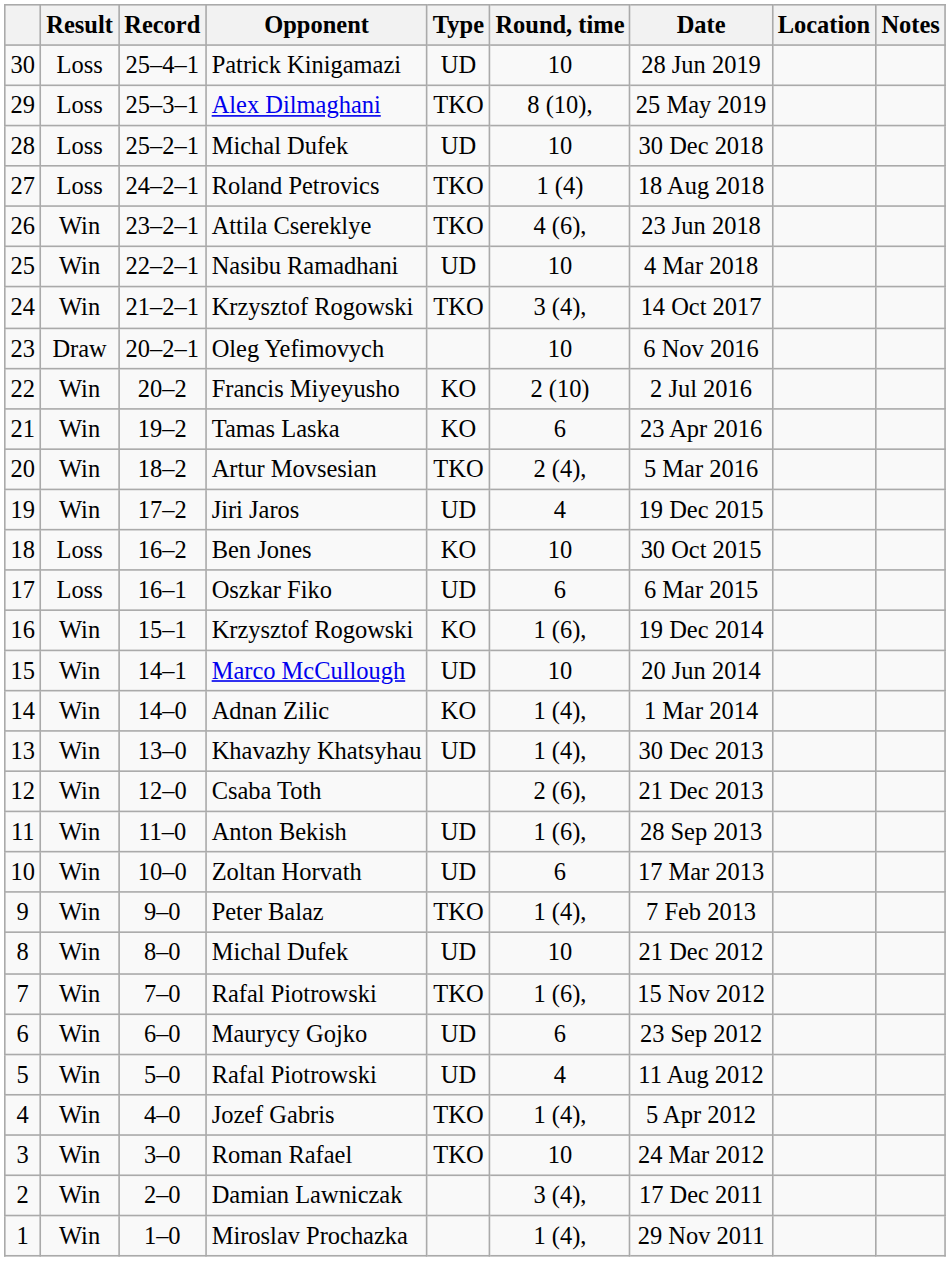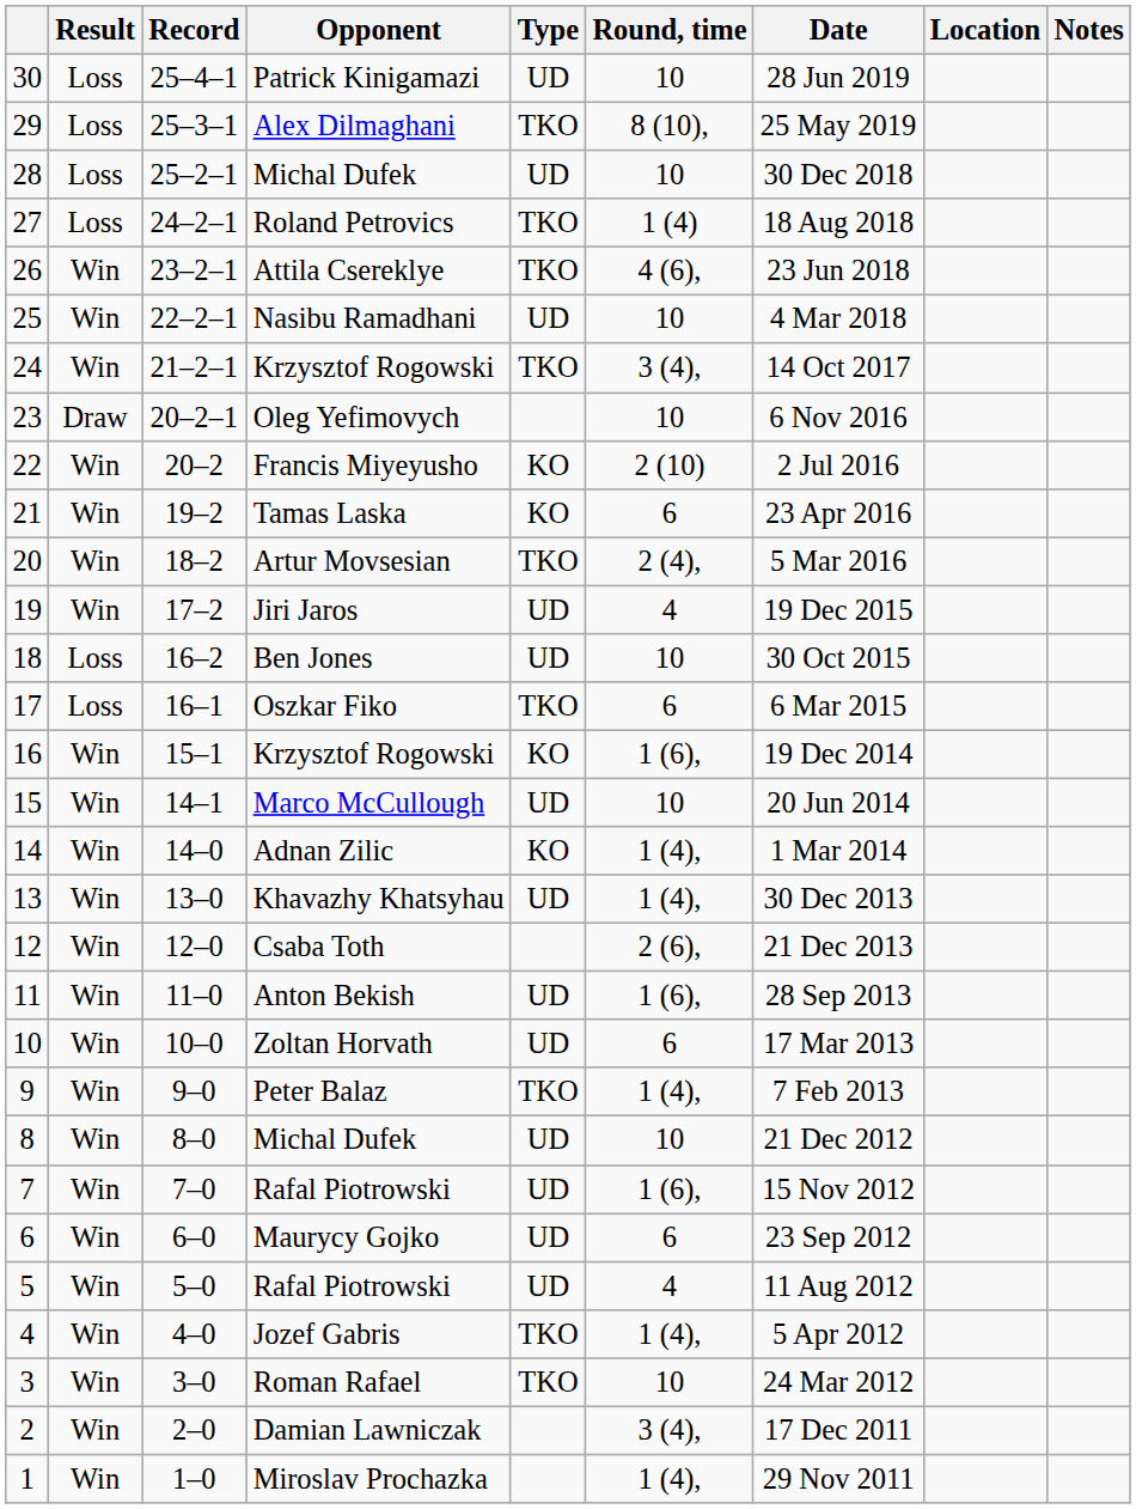 <table class="wikitable" style="text-align:center; font-size:95%">
 <tr>
 <th></th>
 <th>Result</th>
 <th>Record</th>
 <th>Opponent</th>
 <th>Type</th>
 <th>Round, time</th>
 <th>Date</th>
 <th>Location</th>
 <th>Notes</th>
 </tr>
 <tr>
 <td>30</td>
 <td>Loss</td>
 <td>25–4–1</td>
 <td align=left> Patrick Kinigamazi</td>
 <td>UD</td>
 <td>10</td>
 <td>28 Jun 2019</td>
 <td align=left></td>
 <td></td>
 </tr>
 <tr>
 <td>29</td>
 <td>Loss</td>
 <td>25–3–1</td>
 <td align=left> <a href='#'>Alex Dilmaghani</a></td>
 <td>TKO</td>
 <td>8 (10), </td>
 <td>25 May 2019</td>
 <td align=left></td>
 <td></td>
 </tr>
 <tr>
 <td>28</td>
 <td>Loss</td>
 <td>25–2–1</td>
 <td align=left> Michal Dufek</td>
 <td>UD</td>
 <td>10</td>
 <td>30 Dec 2018</td>
 <td align=left></td>
 <td align=left></td>
 </tr>
 <tr>
 <td>27</td>
 <td>Loss</td>
 <td>24–2–1</td>
 <td align=left> Roland Petrovics</td>
 <td>TKO</td>
 <td>1 (4)</td>
 <td>18 Aug 2018</td>
 <td align=left></td>
 <td></td>
 </tr>
 <tr>
 <td>26</td>
 <td>Win</td>
 <td>23–2–1</td>
 <td align=left> Attila Csereklye</td>
 <td>TKO</td>
 <td>4 (6), </td>
 <td>23 Jun 2018</td>
 <td align=left></td>
 <td></td>
 </tr>
 <tr>
 <td>25</td>
 <td>Win</td>
 <td>22–2–1</td>
 <td align=left> Nasibu Ramadhani</td>
 <td>UD</td>
 <td>10</td>
 <td>4 Mar 2018</td>
 <td align=left></td>
 <td></td>
 </tr>
 <tr>
 <td>24</td>
 <td>Win</td>
 <td>21–2–1</td>
 <td align=left> Krzysztof Rogowski</td>
 <td>TKO</td>
 <td>3 (4), </td>
 <td>14 Oct 2017</td>
 <td align=left></td>
 <td></td>
 </tr>
 <tr>
 <td>23</td>
 <td>Draw</td>
 <td>20–2–1</td>
 <td align=left> Oleg Yefimovych</td>
 <td></td>
 <td>10</td>
 <td>6 Nov 2016</td>
 <td align=left></td>
 <td align=left></td>
 </tr>
 <tr>
 <td>22</td>
 <td>Win</td>
 <td>20–2</td>
 <td align=left> Francis Miyeyusho</td>
 <td>KO</td>
 <td>2 (10)</td>
 <td>2 Jul 2016</td>
 <td align=left></td>
 <td align=left></td>
 </tr>
 <tr>
 <td>21</td>
 <td>Win</td>
 <td>19–2</td>
 <td align=left> Tamas Laska</td>
 <td>KO</td>
 <td>6</td>
 <td>23 Apr 2016</td>
 <td align=left></td>
 <td></td>
 </tr>
 <tr>
 <td>20</td>
 <td>Win</td>
 <td>18–2</td>
 <td align=left> Artur Movsesian</td>
 <td>TKO</td>
 <td>2 (4), </td>
 <td>5 Mar 2016</td>
 <td align=left></td>
 <td></td>
 </tr>
 <tr>
 <td>19</td>
 <td>Win</td>
 <td>17–2</td>
 <td align=left> Jiri Jaros</td>
 <td>UD</td>
 <td>4</td>
 <td>19 Dec 2015</td>
 <td align=left></td>
 <td></td>
 </tr>
 <tr>
 <td>18</td>
 <td>Loss</td>
 <td>16–2</td>
 <td align=left> Ben Jones</td>
-<td>KO</td>
+<td>UD</td>
 <td>10</td>
 <td>30 Oct 2015</td>
 <td align=left></td>
 <td></td>
 </tr>
 <tr>
 <td>17</td>
 <td>Loss</td>
 <td>16–1</td>
 <td align=left> Oszkar Fiko</td>
-<td>UD</td>
+<td>TKO</td>
 <td>6</td>
 <td>6 Mar 2015</td>
 <td align=left></td>
 <td></td>
 </tr>
 <tr>
 <td>16</td>
 <td>Win</td>
 <td>15–1</td>
 <td align=left> Krzysztof Rogowski</td>
 <td>KO</td>
 <td>1 (6), </td>
 <td>19 Dec 2014</td>
 <td align=left></td>
 <td></td>
 </tr>
 <tr>
 <td>15</td>
 <td>Win</td>
 <td>14–1</td>
 <td align=left> <a href='#'>Marco McCullough</a></td>
 <td>UD</td>
 <td>10</td>
 <td>20 Jun 2014</td>
 <td align=left></td>
 <td align=left></td>
 </tr>
 <tr>
 <td>14</td>
 <td>Win</td>
 <td>14–0</td>
 <td align=left> Adnan Zilic</td>
 <td>KO</td>
 <td>1 (4), </td>
 <td>1 Mar 2014</td>
 <td align=left></td>
 <td></td>
 </tr>
 <tr>
 <td>13</td>
 <td>Win</td>
 <td>13–0</td>
 <td align=left> Khavazhy Khatsyhau</td>
 <td>UD</td>
 <td>1 (4), </td>
 <td>30 Dec 2013</td>
 <td align=left></td>
 <td></td>
 </tr>
 <tr>
 <td>12</td>
 <td>Win</td>
 <td>12–0</td>
 <td align=left> Csaba Toth</td>
 <td></td>
 <td>2 (6), </td>
 <td>21 Dec 2013</td>
 <td align=left></td>
 <td></td>
 </tr>
 <tr>
 <td>11</td>
 <td>Win</td>
 <td>11–0</td>
 <td align=left> Anton Bekish</td>
 <td>UD</td>
 <td>1 (6), </td>
 <td>28 Sep 2013</td>
 <td align=left></td>
 <td></td>
 </tr>
 <tr>
 <td>10</td>
 <td>Win</td>
 <td>10–0</td>
 <td align=left> Zoltan Horvath</td>
 <td>UD</td>
 <td>6</td>
 <td>17 Mar 2013</td>
 <td align=left></td>
 <td></td>
 </tr>
 <tr>
 <td>9</td>
 <td>Win</td>
 <td>9–0</td>
 <td align=left> Peter Balaz</td>
 <td>TKO</td>
 <td>1 (4), </td>
 <td>7 Feb 2013</td>
 <td align=left></td>
 <td></td>
 </tr>
 <tr>
 <td>8</td>
 <td>Win</td>
 <td>8–0</td>
 <td align=left> Michal Dufek</td>
 <td>UD</td>
 <td>10</td>
 <td>21 Dec 2012</td>
 <td align=left></td>
 <td align=left></td>
 </tr>
 <tr>
 <td>7</td>
 <td>Win</td>
 <td>7–0</td>
 <td align=left> Rafal Piotrowski</td>
-<td>TKO</td>
+<td>UD</td>
 <td>1 (6), </td>
 <td>15 Nov 2012</td>
 <td align=left></td>
 <td></td>
 </tr>
 <tr>
 <td>6</td>
 <td>Win</td>
 <td>6–0</td>
 <td align=left> Maurycy Gojko</td>
 <td>UD</td>
 <td>6</td>
 <td>23 Sep 2012</td>
 <td align=left></td>
 <td></td>
 </tr>
 <tr>
 <td>5</td>
 <td>Win</td>
 <td>5–0</td>
 <td align=left> Rafal Piotrowski</td>
 <td>UD</td>
 <td>4</td>
 <td>11 Aug 2012</td>
 <td align=left></td>
 <td></td>
 </tr>
 <tr>
 <td>4</td>
 <td>Win</td>
 <td>4–0</td>
 <td align=left> Jozef Gabris</td>
 <td>TKO</td>
 <td>1 (4), </td>
 <td>5 Apr 2012</td>
 <td align=left></td>
 <td></td>
 </tr>
 <tr>
 <td>3</td>
 <td>Win</td>
 <td>3–0</td>
 <td align=left> Roman Rafael</td>
 <td>TKO</td>
 <td>10</td>
 <td>24 Mar 2012</td>
 <td align=left></td>
 <td></td>
 </tr>
 <tr>
 <td>2</td>
 <td>Win</td>
 <td>2–0</td>
 <td align=left> Damian Lawniczak</td>
 <td></td>
 <td>3 (4), </td>
 <td>17 Dec 2011</td>
 <td align=left></td>
 <td></td>
 </tr>
 <tr>
 <td>1</td>
 <td>Win</td>
 <td>1–0</td>
 <td align=left> Miroslav Prochazka</td>
 <td></td>
 <td>1 (4), </td>
 <td>29 Nov 2011</td>
 <td align=left></td>
 <td></td>
 </tr>
 </table>
